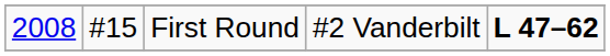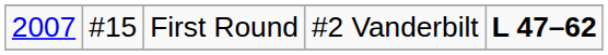 <table class="wikitable" style="text-align:center">
 <tr>
 </tr>
 <tr>
-<td rowspan=1><a href='#'>2008</a></td>
+<td rowspan=1><a href='#'>2007</a></td>
 <td>#15</td>
 <td>First Round</td>
 <td>#2 Vanderbilt</td>
 <td><strong>L 47–62</strong></td>
 </tr>
 <tr style="text-align:center;">
 </tr>
 </table>
